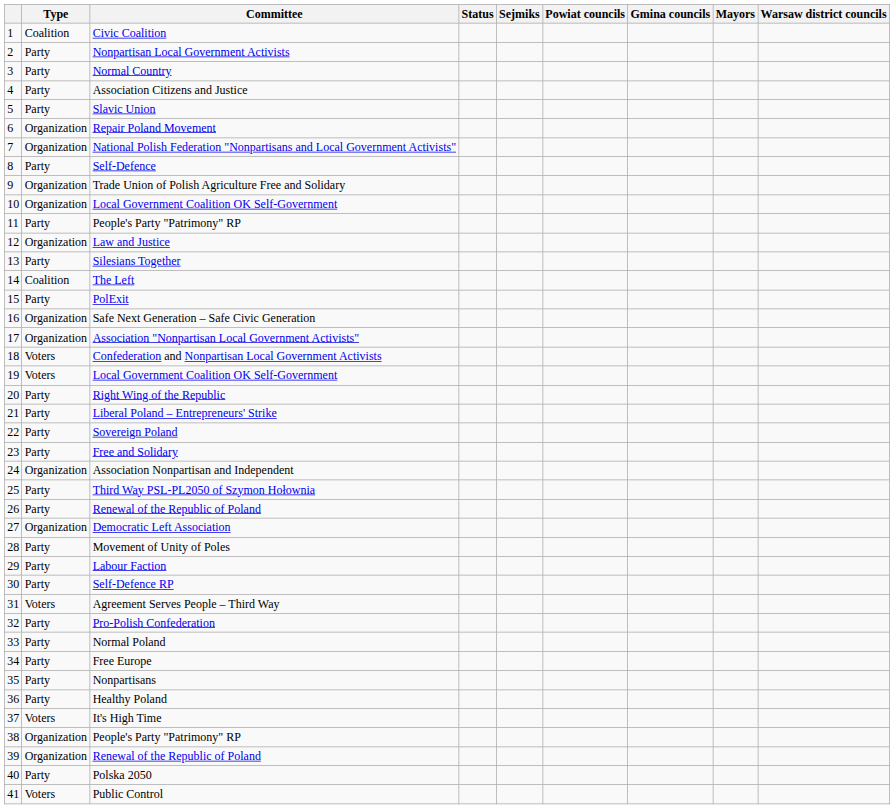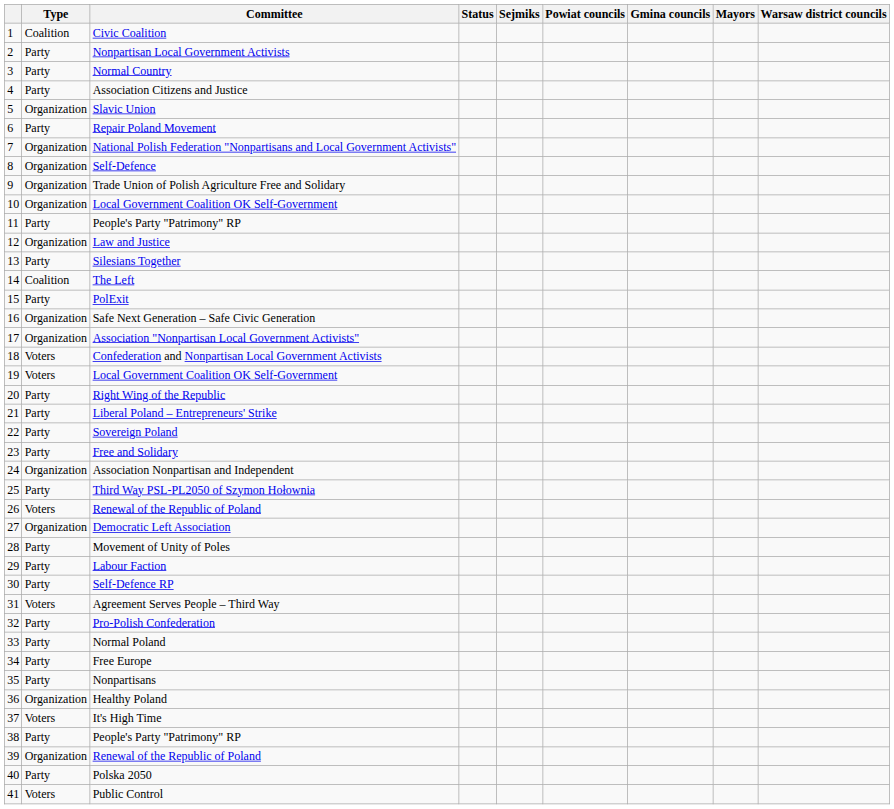 <table class="wikitable sortable mw-collapsible mw-collapsed">
 <tr>
 <th></th>
 <th>Type</th>
 <th>Committee</th>
 <th>Status</th>
 <th>Sejmiks</th>
 <th>Powiat councils</th>
 <th>Gmina councils</th>
 <th>Mayors</th>
 <th>Warsaw district councils</th>
 </tr>
 <tr>
 <td>1</td>
 <td>Coalition</td>
 <td><a href='#'>Civic Coalition</a></td>
 <td></td>
 <td></td>
 <td></td>
 <td></td>
 <td></td>
 <td></td>
 </tr>
 <tr>
 <td>2</td>
 <td>Party</td>
 <td><a href='#'>Nonpartisan Local Government Activists</a></td>
 <td></td>
 <td></td>
 <td></td>
 <td></td>
 <td></td>
 <td></td>
 </tr>
 <tr>
 <td>3</td>
 <td>Party</td>
 <td><a href='#'>Normal Country</a></td>
 <td></td>
 <td></td>
 <td></td>
 <td></td>
 <td></td>
 <td></td>
 </tr>
 <tr>
 <td>4</td>
 <td>Party</td>
 <td>Association Citizens and Justice</td>
 <td></td>
 <td></td>
 <td></td>
 <td></td>
 <td></td>
 <td></td>
 </tr>
 <tr>
 <td>5</td>
-<td>Party</td>
+<td>Organization</td>
 <td><a href='#'>Slavic Union</a></td>
 <td></td>
 <td></td>
 <td></td>
 <td></td>
 <td></td>
 <td></td>
 </tr>
 <tr>
 <td>6</td>
-<td>Organization</td>
+<td>Party</td>
 <td><a href='#'>Repair Poland Movement</a></td>
 <td></td>
 <td></td>
 <td></td>
 <td></td>
 <td></td>
 <td></td>
 </tr>
 <tr>
 <td>7</td>
 <td>Organization</td>
 <td><a href='#'>National Polish Federation "Nonpartisans and Local Government Activists"</a></td>
 <td></td>
 <td></td>
 <td></td>
 <td></td>
 <td></td>
 <td></td>
 </tr>
 <tr>
 <td>8</td>
-<td>Party</td>
+<td>Organization</td>
 <td><a href='#'>Self-Defence</a></td>
 <td></td>
 <td></td>
 <td></td>
 <td></td>
 <td></td>
 <td></td>
 </tr>
 <tr>
 <td>9</td>
 <td>Organization</td>
 <td>Trade Union of Polish Agriculture Free and Solidary</td>
 <td></td>
 <td></td>
 <td></td>
 <td></td>
 <td></td>
 <td></td>
 </tr>
 <tr>
 <td>10</td>
 <td>Organization</td>
 <td><a href='#'>Local Government Coalition OK Self-Government</a></td>
 <td></td>
 <td></td>
 <td></td>
 <td></td>
 <td></td>
 <td></td>
 </tr>
 <tr>
 <td>11</td>
 <td>Party</td>
 <td>People's Party "Patrimony" RP</td>
 <td></td>
 <td></td>
 <td></td>
 <td></td>
 <td></td>
 <td></td>
 </tr>
 <tr>
 <td>12</td>
 <td>Organization</td>
 <td><a href='#'>Law and Justice</a></td>
 <td></td>
 <td></td>
 <td></td>
 <td></td>
 <td></td>
 <td></td>
 </tr>
 <tr>
 <td>13</td>
 <td>Party</td>
 <td><a href='#'>Silesians Together</a></td>
 <td></td>
 <td></td>
 <td></td>
 <td></td>
 <td></td>
 <td></td>
 </tr>
 <tr>
 <td>14</td>
 <td>Coalition</td>
 <td><a href='#'>The Left</a></td>
 <td></td>
 <td></td>
 <td></td>
 <td></td>
 <td></td>
 <td></td>
 </tr>
 <tr>
 <td>15</td>
 <td>Party</td>
 <td><a href='#'>PolExit</a></td>
 <td></td>
 <td></td>
 <td></td>
 <td></td>
 <td></td>
 <td></td>
 </tr>
 <tr>
 <td>16</td>
 <td>Organization</td>
 <td>Safe Next Generation – Safe Civic Generation</td>
 <td></td>
 <td></td>
 <td></td>
 <td></td>
 <td></td>
 <td></td>
 </tr>
 <tr>
 <td>17</td>
 <td>Organization</td>
 <td><a href='#'>Association "Nonpartisan Local Government Activists"</a></td>
 <td></td>
 <td></td>
 <td></td>
 <td></td>
 <td></td>
 <td></td>
 </tr>
 <tr>
 <td>18</td>
 <td>Voters</td>
 <td><a href='#'>Confederation</a> and <a href='#'>Nonpartisan Local Government Activists</a></td>
 <td></td>
 <td></td>
 <td></td>
 <td></td>
 <td></td>
 <td></td>
 </tr>
 <tr>
 <td>19</td>
 <td>Voters</td>
 <td><a href='#'>Local Government Coalition OK Self-Government</a></td>
 <td></td>
 <td></td>
 <td></td>
 <td></td>
 <td></td>
 <td></td>
 </tr>
 <tr>
 <td>20</td>
 <td>Party</td>
 <td><a href='#'>Right Wing of the Republic</a></td>
 <td></td>
 <td></td>
 <td></td>
 <td></td>
 <td></td>
 <td></td>
 </tr>
 <tr>
 <td>21</td>
 <td>Party</td>
 <td><a href='#'>Liberal Poland – Entrepreneurs' Strike</a></td>
 <td></td>
 <td></td>
 <td></td>
 <td></td>
 <td></td>
 <td></td>
 </tr>
 <tr>
 <td>22</td>
 <td>Party</td>
 <td><a href='#'>Sovereign Poland</a></td>
 <td></td>
 <td></td>
 <td></td>
 <td></td>
 <td></td>
 <td></td>
 </tr>
 <tr>
 <td>23</td>
 <td>Party</td>
 <td><a href='#'>Free and Solidary</a></td>
 <td></td>
 <td></td>
 <td></td>
 <td></td>
 <td></td>
 <td></td>
 </tr>
 <tr>
 <td>24</td>
 <td>Organization</td>
 <td>Association Nonpartisan and Independent</td>
 <td></td>
 <td></td>
 <td></td>
 <td></td>
 <td></td>
 <td></td>
 </tr>
 <tr>
 <td>25</td>
 <td>Party</td>
 <td><a href='#'>Third Way PSL-PL2050 of Szymon Hołownia</a></td>
 <td></td>
 <td></td>
 <td></td>
 <td></td>
 <td></td>
 <td></td>
 </tr>
 <tr>
 <td>26</td>
-<td>Party</td>
+<td>Voters</td>
 <td><a href='#'>Renewal of the Republic of Poland</a></td>
 <td></td>
 <td></td>
 <td></td>
 <td></td>
 <td></td>
 <td></td>
 </tr>
 <tr>
 <td>27</td>
 <td>Organization</td>
 <td><a href='#'>Democratic Left Association</a></td>
 <td></td>
 <td></td>
 <td></td>
 <td></td>
 <td></td>
 <td></td>
 </tr>
 <tr>
 <td>28</td>
 <td>Party</td>
 <td>Movement of Unity of Poles</td>
 <td></td>
 <td></td>
 <td></td>
 <td></td>
 <td></td>
 <td></td>
 </tr>
 <tr>
 <td>29</td>
 <td>Party</td>
 <td><a href='#'>Labour Faction</a></td>
 <td></td>
 <td></td>
 <td></td>
 <td></td>
 <td></td>
 <td></td>
 </tr>
 <tr>
 <td>30</td>
 <td>Party</td>
 <td><a href='#'>Self-Defence RP</a></td>
 <td></td>
 <td></td>
 <td></td>
 <td></td>
 <td></td>
 <td></td>
 </tr>
 <tr>
 <td>31</td>
 <td>Voters</td>
 <td>Agreement Serves People – Third Way</td>
 <td></td>
 <td></td>
 <td></td>
 <td></td>
 <td></td>
 <td></td>
 </tr>
 <tr>
 <td>32</td>
 <td>Party</td>
 <td><a href='#'>Pro-Polish Confederation</a></td>
 <td></td>
 <td></td>
 <td></td>
 <td></td>
 <td></td>
 <td></td>
 </tr>
 <tr>
 <td>33</td>
 <td>Party</td>
 <td>Normal Poland</td>
 <td></td>
 <td></td>
 <td></td>
 <td></td>
 <td></td>
 <td></td>
 </tr>
 <tr>
 <td>34</td>
 <td>Party</td>
 <td>Free Europe</td>
 <td></td>
 <td></td>
 <td></td>
 <td></td>
 <td></td>
 <td></td>
 </tr>
 <tr>
 <td>35</td>
 <td>Party</td>
 <td>Nonpartisans</td>
 <td></td>
 <td></td>
 <td></td>
 <td></td>
 <td></td>
 <td></td>
 </tr>
 <tr>
 <td>36</td>
-<td>Party</td>
+<td>Organization</td>
 <td>Healthy Poland</td>
 <td></td>
 <td></td>
 <td></td>
 <td></td>
 <td></td>
 <td></td>
 </tr>
 <tr>
 <td>37</td>
 <td>Voters</td>
 <td>It's High Time</td>
 <td></td>
 <td></td>
 <td></td>
 <td></td>
 <td></td>
 <td></td>
 </tr>
 <tr>
 <td>38</td>
-<td>Organization</td>
+<td>Party</td>
 <td>People's Party "Patrimony" RP</td>
 <td></td>
 <td></td>
 <td></td>
 <td></td>
 <td></td>
 <td></td>
 </tr>
 <tr>
 <td>39</td>
 <td>Organization</td>
 <td><a href='#'>Renewal of the Republic of Poland</a></td>
 <td></td>
 <td></td>
 <td></td>
 <td></td>
 <td></td>
 <td></td>
 </tr>
 <tr>
 <td>40</td>
 <td>Party</td>
 <td>Polska 2050</td>
 <td></td>
 <td></td>
 <td></td>
 <td></td>
 <td></td>
 <td></td>
 </tr>
 <tr>
 <td>41</td>
 <td>Voters</td>
 <td>Public Control</td>
 <td></td>
 <td></td>
 <td></td>
 <td></td>
 <td></td>
 <td></td>
 </tr>
 </table>
